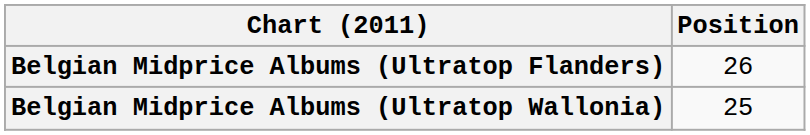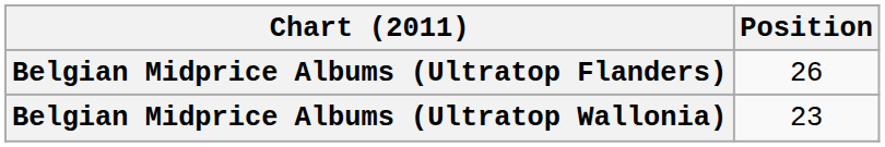 <table class="wikitable sortable plainrowheaders" style="text-align:center;">
 <tr>
 <th>Chart (2011)</th>
 <th>Position</th>
 </tr>
 <tr>
 <th scope="row">Belgian Midprice Albums (Ultratop Flanders)</th>
 <td>26</td>
 </tr>
 <tr>
 <th scope="row">Belgian Midprice Albums (Ultratop Wallonia)</th>
-<td>25</td>
+<td>23</td>
 </tr>
 </table>
